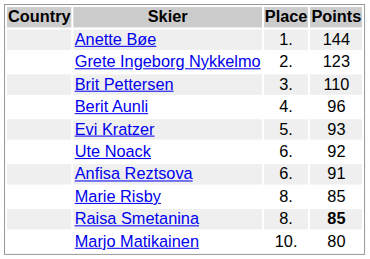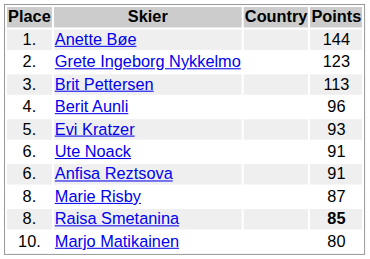 <table border="0" style="border: 1px solid #999; background-color:#FFFFFF; text-align:center">
 <tr align="center" bgcolor="#CCCCCC">
+<th>Place</th>
+<th>Skier</th>
 <th>Country</th>
-<th>Skier</th>
-<th>Place</th>
 <th>Points</th>
 </tr>
 <tr bgcolor="#EFEFEF">
+<td>1.</td>
+<td align="left"><a href='#'>Anette Bøe</a></td>
 <td align="left"></td>
-<td align="left"><a href='#'>Anette Bøe</a></td>
-<td>1.</td>
 <td>144</td>
 </tr>
 <tr>
+<td>2.</td>
+<td align="left"><a href='#'>Grete Ingeborg Nykkelmo</a></td>
 <td align="left"></td>
-<td align="left"><a href='#'>Grete Ingeborg Nykkelmo</a></td>
-<td>2.</td>
 <td>123</td>
 </tr>
 <tr bgcolor="#EFEFEF">
+<td>3.</td>
+<td align="left"><a href='#'>Brit Pettersen</a></td>
 <td align="left"></td>
-<td align="left"><a href='#'>Brit Pettersen</a></td>
-<td>3.</td>
-<td>110</td>
+<td>113</td>
 </tr>
 <tr>
+<td>4.</td>
+<td align="left"><a href='#'>Berit Aunli</a></td>
 <td align="left"></td>
-<td align="left"><a href='#'>Berit Aunli</a></td>
-<td>4.</td>
 <td>96</td>
 </tr>
 <tr bgcolor="#EFEFEF">
+<td>5.</td>
+<td align="left"><a href='#'>Evi Kratzer</a></td>
 <td align="left"></td>
-<td align="left"><a href='#'>Evi Kratzer</a></td>
-<td>5.</td>
 <td>93</td>
 </tr>
 <tr>
+<td>6.</td>
+<td align="left"><a href='#'>Ute Noack</a></td>
 <td align="left"></td>
-<td align="left"><a href='#'>Ute Noack</a></td>
-<td>6.</td>
-<td>92</td>
+<td>91</td>
 </tr>
 <tr bgcolor="#EFEFEF">
+<td>6.</td>
+<td align="left"><a href='#'>Anfisa Reztsova</a></td>
 <td align="left"></td>
-<td align="left"><a href='#'>Anfisa Reztsova</a></td>
-<td>6.</td>
 <td>91</td>
 </tr>
 <tr>
+<td>8.</td>
+<td align="left"><a href='#'>Marie Risby</a></td>
 <td align="left"></td>
-<td align="left"><a href='#'>Marie Risby</a></td>
-<td>8.</td>
-<td>85</td>
+<td>87</td>
 </tr>
 <tr bgcolor="#EFEFEF">
+<td>8.</td>
+<td align="left"><a href='#'>Raisa Smetanina</a></td>
 <td align="left"></td>
-<td align="left"><a href='#'>Raisa Smetanina</a></td>
-<td>8.</td>
 <td><strong>85</strong></td>
 </tr>
 <tr>
+<td>10.</td>
+<td align="left"><a href='#'>Marjo Matikainen</a></td>
 <td align="left"></td>
-<td align="left"><a href='#'>Marjo Matikainen</a></td>
-<td>10.</td>
 <td>80</td>
 </tr>
 </table>
